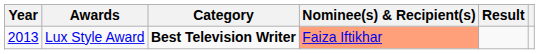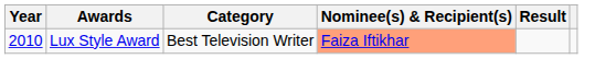 <table class="wikitable sortable plainrowheaders">
 <tr>
 <th>Year</th>
 <th>Awards</th>
 <th>Category</th>
 <th>Nominee(s) & Recipient(s)</th>
 <th>Result</th>
 <th></th>
 </tr>
 <tr>
-<td><a href='#'>2013</a></td>
+<td><a href='#'>2010</a></td>
 <td><a href='#'>Lux Style Award</a></td>
-<td><strong>Best Television Writer</strong></td>
+<td>Best Television Writer</td>
 <td style="background: lightsalmon;"><a href='#'>Faiza Iftikhar</a></td>
 <td></td>
 <td></td>
 </tr>
 </table>
